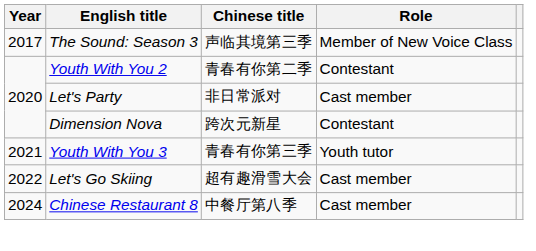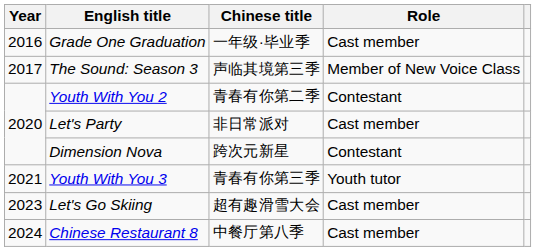 <table class="wikitable">
 <tr>
 <th>Year</th>
 <th>English title</th>
 <th>Chinese title</th>
 <th>Role</th>
 <th></th>
+</tr>
+<tr>
+<td>2016</td>
+<td><em>Grade One Graduation</em></td>
+<td>一年级·毕业季</td>
+<td>Cast member</td>
+<td></td>
 </tr>
 <tr>
 <td>2017</td>
 <td><em>The Sound: Season 3</em></td>
 <td>声临其境第三季</td>
 <td>Member of New Voice Class</td>
 <td></td>
 </tr>
 <tr>
 <td rowspan="3">2020</td>
 <td><em><a href='#'>Youth With You 2</a></em></td>
 <td>青春有你第二季</td>
 <td>Contestant</td>
 <td></td>
 </tr>
 <tr>
 <td><em>Let's Party</em></td>
 <td>非日常派对</td>
 <td>Cast member</td>
 <td></td>
 </tr>
 <tr>
 <td><em>Dimension Nova</em></td>
 <td>跨次元新星</td>
 <td>Contestant</td>
 <td></td>
 </tr>
 <tr>
 <td>2021</td>
 <td><em><a href='#'>Youth With You 3</a></em></td>
 <td>青春有你第三季</td>
 <td>Youth tutor</td>
 <td></td>
 </tr>
 <tr>
-<td>2022</td>
+<td>2023</td>
 <td><em>Let's Go Skiing</em></td>
 <td>超有趣滑雪大会</td>
 <td>Cast member</td>
 <td></td>
 </tr>
 <tr>
 <td>2024</td>
 <td><em><a href='#'>Chinese Restaurant 8</a></em></td>
 <td>中餐厅第八季</td>
 <td>Cast member</td>
 <td></td>
 </tr>
 </table>
